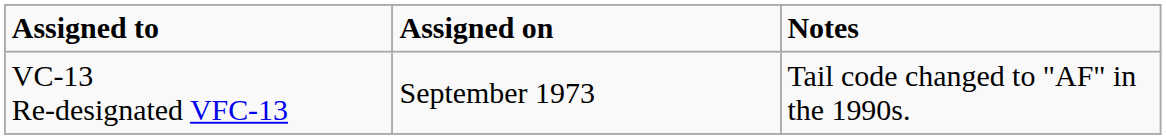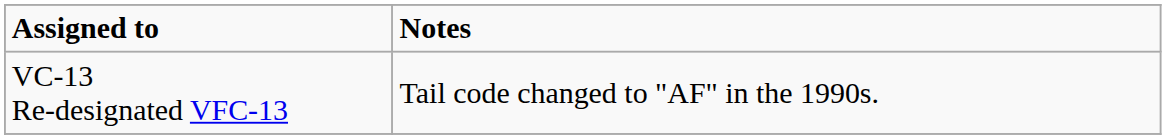 <table class="wikitable" style="width: 70%;">
 <tr>
 <td style="width: 200px;"><strong>Assigned to</strong></td>
-<td style="width: 200px;"><strong>Assigned on</strong></td>
 <td><strong>Notes</strong></td>
 </tr>
 <tr>
 <td>VC-13<br>Re-designated <a href='#'>VFC-13</a></td>
-<td>September 1973</td>
 <td>Tail code changed to "AF" in the 1990s.</td>
 </tr>
 </table>
